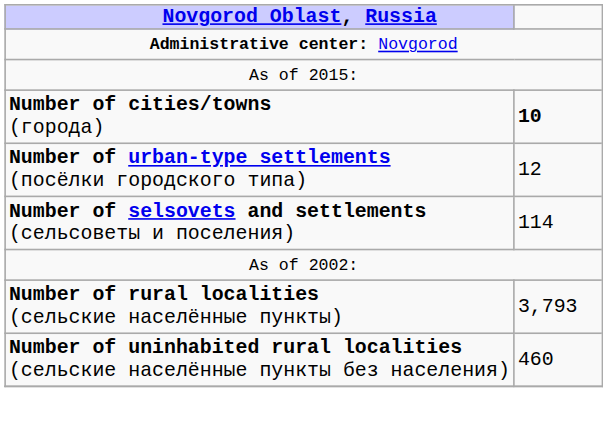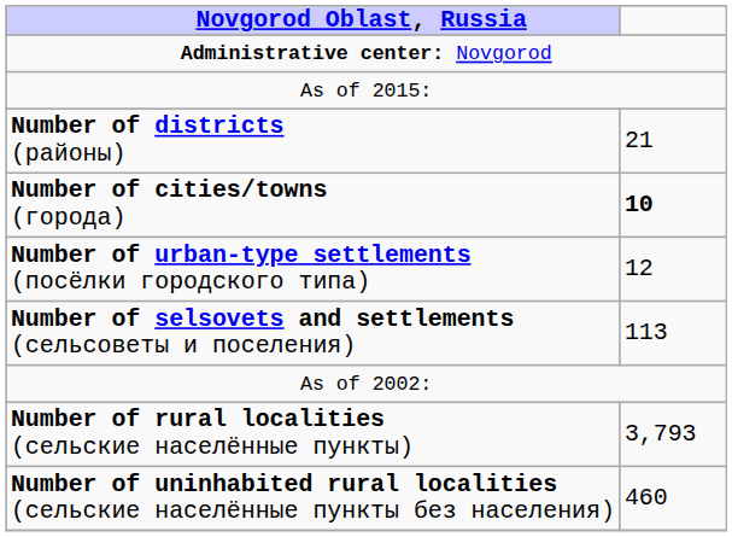 <table border=1 align="right" cellpadding=2 cellspacing=0 style="margin: 0 0 1em 1em; background: #f9f9f9; border: 1px #aaa solid; border-collapse: collapse; font-size: 95%;">
 <tr>
 <th bgcolor="#ccccff" style="padding:0 0 0 50px;"><a href='#'>Novgorod Oblast</a>, <a href='#'>Russia</a></th>
 <td width="50px"></td>
 </tr>
 <tr>
 <td colspan=2 align="center"><small><strong>Administrative center:</strong> <a href='#'>Novgorod</a></small></td>
 </tr>
 <tr>
 <td colspan=2 align="center"><small>As of 2015:</small></td>
 </tr>
 <tr>
+<td><strong>Number of <a href='#'>districts</a></strong><br>(районы)</td>
+<td>21</td>
+</tr>
+<tr>
 <td><strong>Number of cities/towns</strong><br>(города)</td>
 <td><strong>10</strong></td>
 </tr>
 <tr>
 <td><strong>Number of <a href='#'>urban-type settlements</a></strong><br>(посёлки городского типа)</td>
 <td>12</td>
 </tr>
 <tr>
 <td><strong>Number of <a href='#'>selsovets</a> and settlements</strong><br>(сельсоветы и поселения)</td>
-<td>114</td>
+<td>113</td>
 </tr>
 <tr>
 <td colspan=2 align="center"><small>As of 2002:</small></td>
 </tr>
 <tr>
 <td><strong>Number of rural localities</strong><br>(сельские населённые пункты)</td>
 <td>3,793</td>
 </tr>
 <tr>
 <td><strong>Number of uninhabited rural localities</strong><br>(сельские населённые пункты без населения)</td>
 <td>460</td>
 </tr>
 <tr>
 </tr>
 </table>
